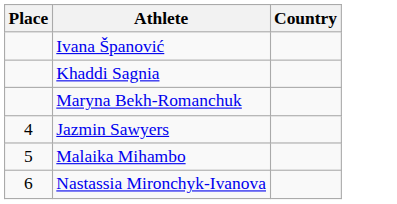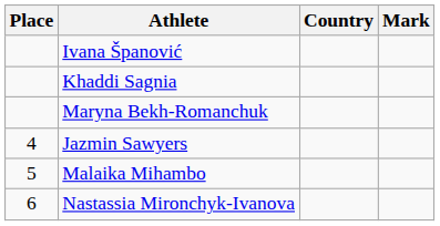 <table class="wikitable">
 <tr>
 <th>Place</th>
 <th>Athlete</th>
 <th>Country</th>
+<th>Mark</th>
 </tr>
 <tr>
 <td align=center></td>
 <td><a href='#'>Ivana Španović</a></td>
 <td></td>
+<td> </td>
 </tr>
 <tr>
 <td align=center></td>
 <td><a href='#'>Khaddi Sagnia</a></td>
 <td></td>
+<td> </td>
 </tr>
 <tr>
 <td align=center></td>
 <td><a href='#'>Maryna Bekh-Romanchuk</a></td>
 <td></td>
+<td> </td>
 </tr>
 <tr>
 <td align=center>4</td>
 <td><a href='#'>Jazmin Sawyers</a></td>
 <td></td>
+<td> </td>
 </tr>
 <tr>
 <td align=center>5</td>
 <td><a href='#'>Malaika Mihambo</a></td>
 <td></td>
+<td> </td>
 </tr>
 <tr>
 <td align=center>6</td>
 <td><a href='#'>Nastassia Mironchyk-Ivanova</a></td>
 <td></td>
+<td> </td>
 </tr>
 </table>
